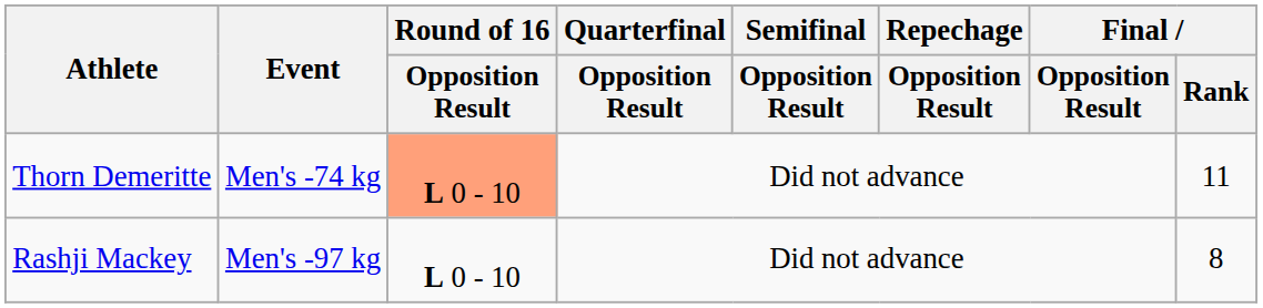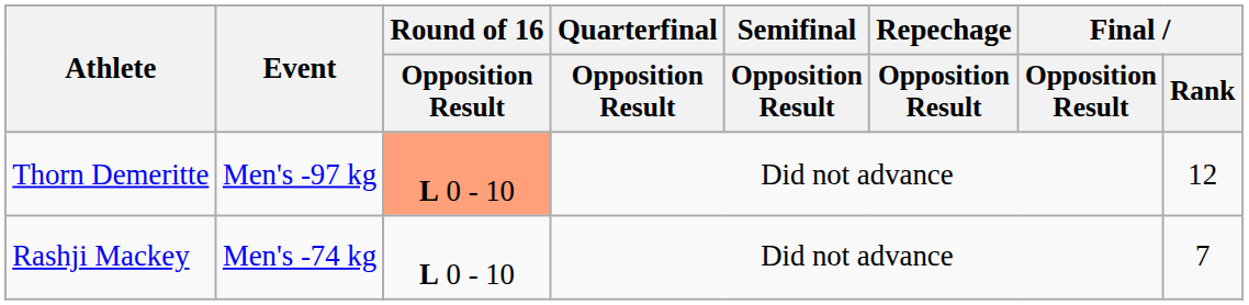 <table class="wikitable" style="font-size:90%;">
 <tr>
 <th rowspan=2>Athlete</th>
 <th rowspan=2>Event</th>
 <th>Round of 16</th>
 <th>Quarterfinal</th>
 <th>Semifinal</th>
 <th>Repechage</th>
 <th colspan=2>Final / </th>
 </tr>
 <tr style="font-size: 95%">
 <th>Opposition<br>Result</th>
 <th>Opposition<br>Result</th>
 <th>Opposition<br>Result</th>
 <th>Opposition<br>Result</th>
 <th>Opposition<br>Result</th>
 <th>Rank</th>
 </tr>
 <tr align=center>
 <td align=left><a href='#'>Thorn Demeritte</a></td>
-<td align=left><a href='#'>Men's -74 kg</a></td>
+<td align=left><a href='#'>Men's -97 kg</a></td>
 <td style="background: lightsalmon;"><br><strong>L</strong> 0 - 10</td>
 <td colspan=4>Did not advance</td>
-<td>11</td>
+<td>12</td>
 </tr>
 <tr align=center>
 <td align=left><a href='#'>Rashji Mackey</a></td>
-<td align=left><a href='#'>Men's -97 kg</a></td>
+<td align=left><a href='#'>Men's -74 kg</a></td>
 <td><br><strong>L</strong> 0 - 10</td>
 <td colspan=4>Did not advance</td>
-<td>8</td>
+<td>7</td>
 </tr>
 </table>
